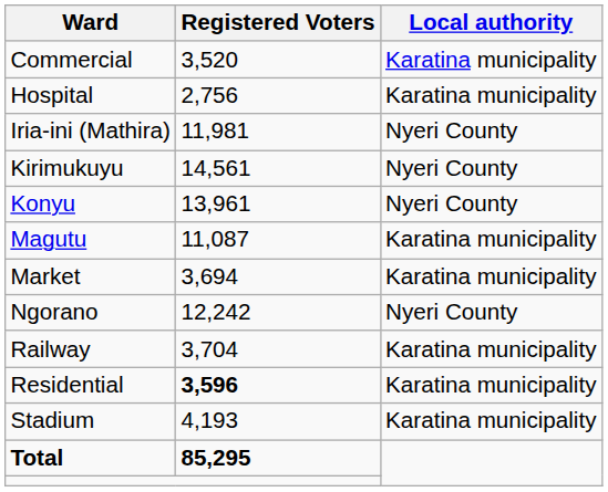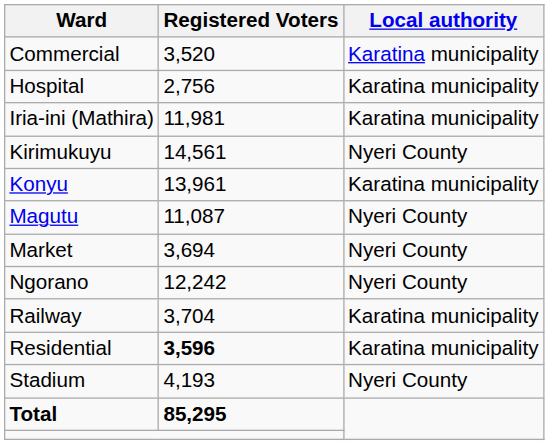 <table class="wikitable">
 <tr>
 <th>Ward</th>
 <th>Registered Voters</th>
 <th><a href='#'>Local authority</a></th>
 </tr>
 <tr>
 <td>Commercial</td>
 <td>3,520</td>
 <td><a href='#'>Karatina</a> municipality</td>
 </tr>
 <tr>
 <td>Hospital</td>
 <td>2,756</td>
 <td>Karatina municipality</td>
 </tr>
 <tr>
 <td>Iria-ini (Mathira)</td>
 <td>11,981</td>
-<td>Nyeri County</td>
+<td>Karatina municipality</td>
 </tr>
 <tr>
 <td>Kirimukuyu</td>
 <td>14,561</td>
 <td>Nyeri County</td>
 </tr>
 <tr>
 <td><a href='#'>Konyu</a></td>
 <td>13,961</td>
-<td>Nyeri County</td>
+<td>Karatina municipality</td>
 </tr>
 <tr>
 <td><a href='#'>Magutu</a></td>
 <td>11,087</td>
-<td>Karatina municipality</td>
+<td>Nyeri County</td>
 </tr>
 <tr>
 <td>Market</td>
 <td>3,694</td>
-<td>Karatina municipality</td>
+<td>Nyeri County</td>
 </tr>
 <tr>
 <td>Ngorano</td>
 <td>12,242</td>
 <td>Nyeri County</td>
 </tr>
 <tr>
 <td>Railway</td>
 <td>3,704</td>
 <td>Karatina municipality</td>
 </tr>
 <tr>
 <td>Residential</td>
 <td><strong>3,596</strong></td>
 <td>Karatina municipality</td>
 </tr>
 <tr>
 <td>Stadium</td>
 <td>4,193</td>
-<td>Karatina municipality</td>
+<td>Nyeri County</td>
 </tr>
 <tr>
 <td><strong>Total</strong></td>
 <td><strong>85,295</strong></td>
 </tr>
 <tr>
 <td colspan="2"></td>
 </tr>
 </table>
